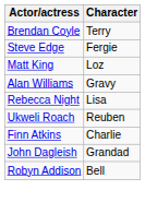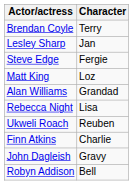 <table class="wikitable">
 <tr>
 <th>Actor/actress</th>
 <th>Character</th>
 </tr>
 <tr>
 <td><a href='#'>Brendan Coyle</a></td>
 <td>Terry</td>
+</tr>
+<tr>
+<td><a href='#'>Lesley Sharp</a></td>
+<td>Jan</td>
 </tr>
 <tr>
 <td><a href='#'>Steve Edge</a></td>
 <td>Fergie</td>
 </tr>
 <tr>
 <td><a href='#'>Matt King</a></td>
 <td>Loz</td>
 </tr>
 <tr>
 <td><a href='#'>Alan Williams</a></td>
-<td>Gravy</td>
+<td>Grandad</td>
 </tr>
 <tr>
 <td><a href='#'>Rebecca Night</a></td>
 <td>Lisa</td>
 </tr>
 <tr>
 <td><a href='#'>Ukweli Roach</a></td>
 <td>Reuben</td>
 </tr>
 <tr>
 <td><a href='#'>Finn Atkins</a></td>
 <td>Charlie</td>
 </tr>
 <tr>
 <td><a href='#'>John Dagleish</a></td>
-<td>Grandad</td>
+<td>Gravy</td>
 </tr>
 <tr>
 <td><a href='#'>Robyn Addison</a></td>
 <td>Bell</td>
 </tr>
 </table>
